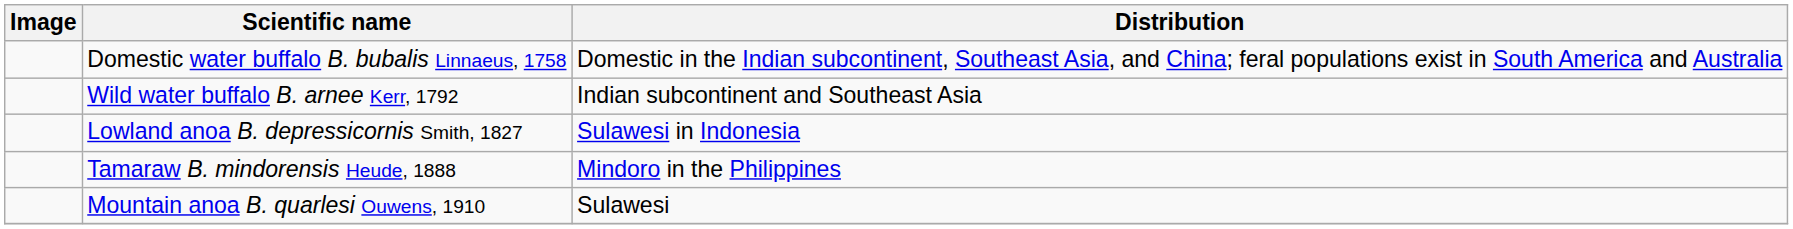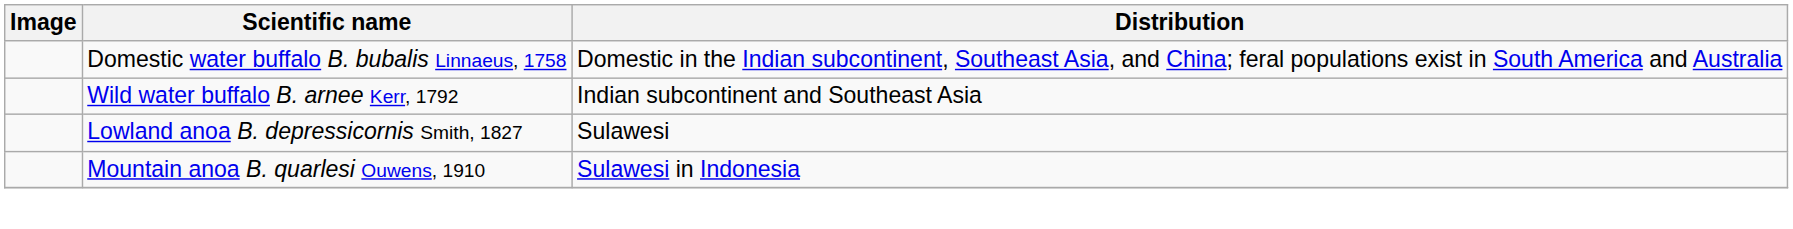 <table class="wikitable">
 <tr>
 <th>Image</th>
 <th>Scientific name</th>
 <th>Distribution</th>
 </tr>
 <tr>
 <td></td>
 <td>Domestic <a href='#'>water buffalo</a> <em>B. bubalis</em> <small><a href='#'>Linnaeus</a>, <a href='#'>1758</a></small></td>
 <td>Domestic in the <a href='#'>Indian subcontinent</a>, <a href='#'>Southeast Asia</a>, and <a href='#'>China</a>; feral populations exist in <a href='#'>South America</a> and <a href='#'>Australia</a></td>
 </tr>
 <tr>
 <td></td>
 <td><a href='#'>Wild water buffalo</a> <em>B. arnee</em> <small><a href='#'>Kerr</a>, 1792</small></td>
 <td>Indian subcontinent and Southeast Asia</td>
 </tr>
 <tr>
 <td></td>
 <td><a href='#'>Lowland anoa</a> <em>B. depressicornis</em> <small>Smith, 1827</small></td>
-<td><a href='#'>Sulawesi</a> in <a href='#'>Indonesia</a></td>
-</tr>
-<tr>
-<td></td>
-<td><a href='#'>Tamaraw</a> <em>B. mindorensis</em>  <small><a href='#'>Heude</a>, 1888</small></td>
-<td><a href='#'>Mindoro</a> in the <a href='#'>Philippines</a></td>
+<td>Sulawesi</td>
 </tr>
 <tr>
 <td></td>
 <td><a href='#'>Mountain anoa</a> <em>B. quarlesi</em> <small><a href='#'>Ouwens</a>, 1910</small></td>
-<td>Sulawesi</td>
+<td><a href='#'>Sulawesi</a> in <a href='#'>Indonesia</a></td>
 </tr>
 <tr>
 </tr>
 </table>
